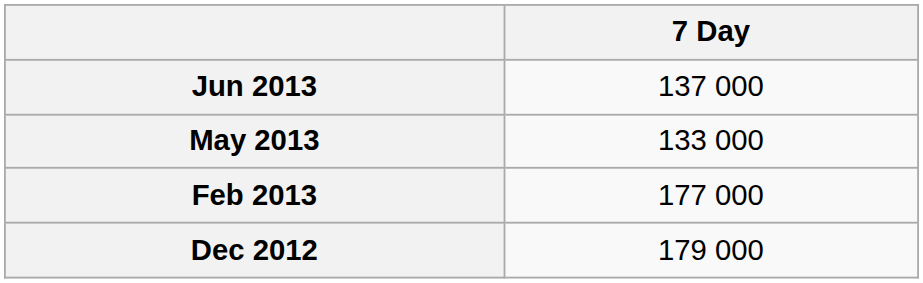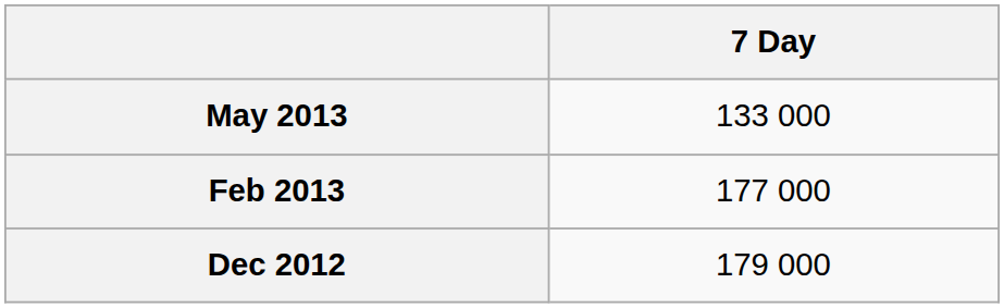 <table class="wikitable sortable" style="text-align:center; width:500px; height:150px;">
 <tr>
 <th></th>
 <th>7 Day</th>
-</tr>
-<tr>
-<th scope="row">Jun 2013</th>
-<td>137 000</td>
 </tr>
 <tr>
 <th scope="row">May 2013</th>
 <td>133 000</td>
 </tr>
 <tr>
 <th scope="row">Feb 2013</th>
 <td>177 000</td>
 </tr>
 <tr>
 <th scope="row">Dec 2012</th>
 <td>179 000</td>
 </tr>
 </table>
